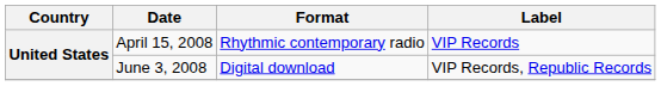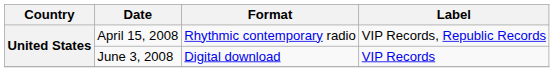 <table class="wikitable plainrowheaders">
 <tr>
 <th scope="col">Country</th>
 <th scope="col">Date</th>
 <th scope="col">Format</th>
 <th scope="col">Label</th>
 </tr>
 <tr>
 <th rowspan="2" scope="row">United States</th>
 <td>April 15, 2008</td>
 <td><a href='#'>Rhythmic contemporary</a> radio</td>
-<td><a href='#'>VIP Records</a></td>
+<td>VIP Records, <a href='#'>Republic Records</a></td>
 </tr>
 <tr>
 <td>June 3, 2008</td>
 <td><a href='#'>Digital download</a></td>
-<td>VIP Records, <a href='#'>Republic Records</a></td>
+<td><a href='#'>VIP Records</a></td>
 </tr>
 <tr>
 </tr>
 </table>
